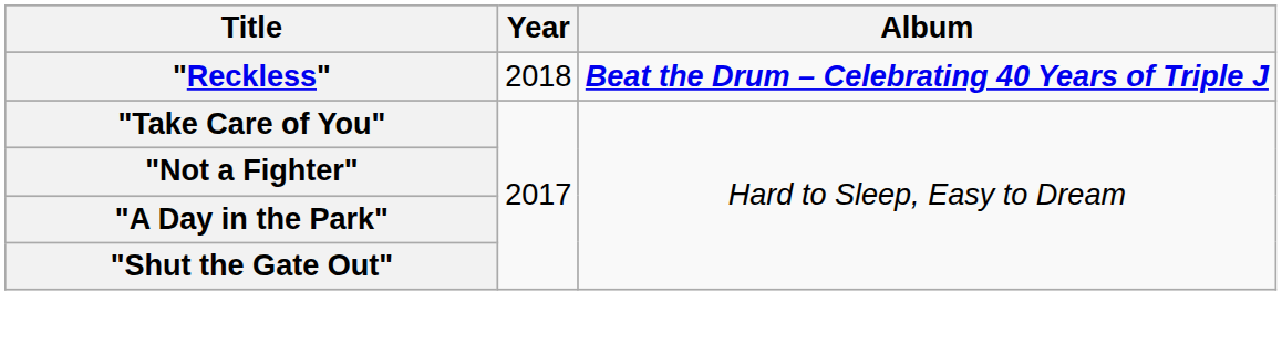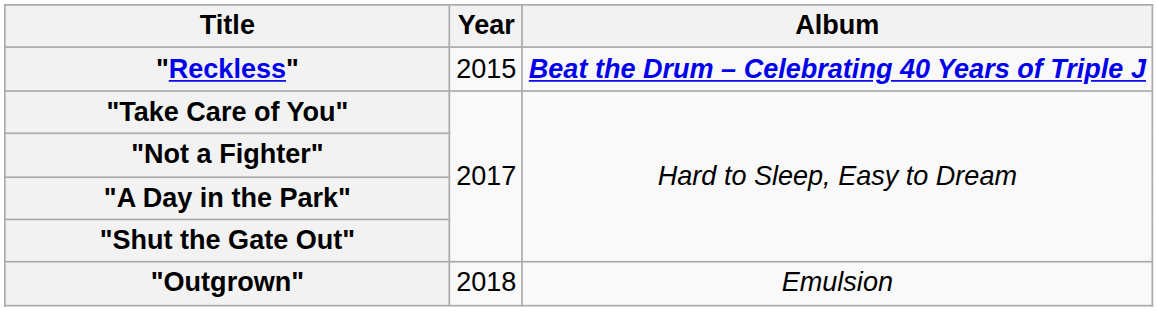 <table class="wikitable plainrowheaders" style="text-align:center;">
 <tr>
 <th scope="col" style="width:16em;">Title</th>
 <th scope="col">Year</th>
 <th scope="col">Album</th>
 </tr>
 <tr>
 <th scope="row">"<a href='#'>Reckless</a>"<br></th>
-<td>2018</td>
+<td>2015</td>
 <td><strong><em><a href='#'>Beat the Drum – Celebrating 40 Years of Triple J</a></em></strong></td>
 </tr>
 <tr>
 <th scope="row">"Take Care of You"<br></th>
 <td rowspan="4">2017</td>
 <td rowspan="4"><em>Hard to Sleep, Easy to Dream</em></td>
 </tr>
 <tr>
 <th scope="row">"Not a Fighter"<br></th>
 </tr>
 <tr>
 <th scope="row">"A Day in the Park"<br></th>
 </tr>
 <tr>
 <th scope="row">"Shut the Gate Out"<br></th>
 </tr>
+<tr>
+<th scope="row">"Outgrown"<br></th>
+<td>2018</td>
+<td><em>Emulsion</em></td>
+</tr>
 </table>
